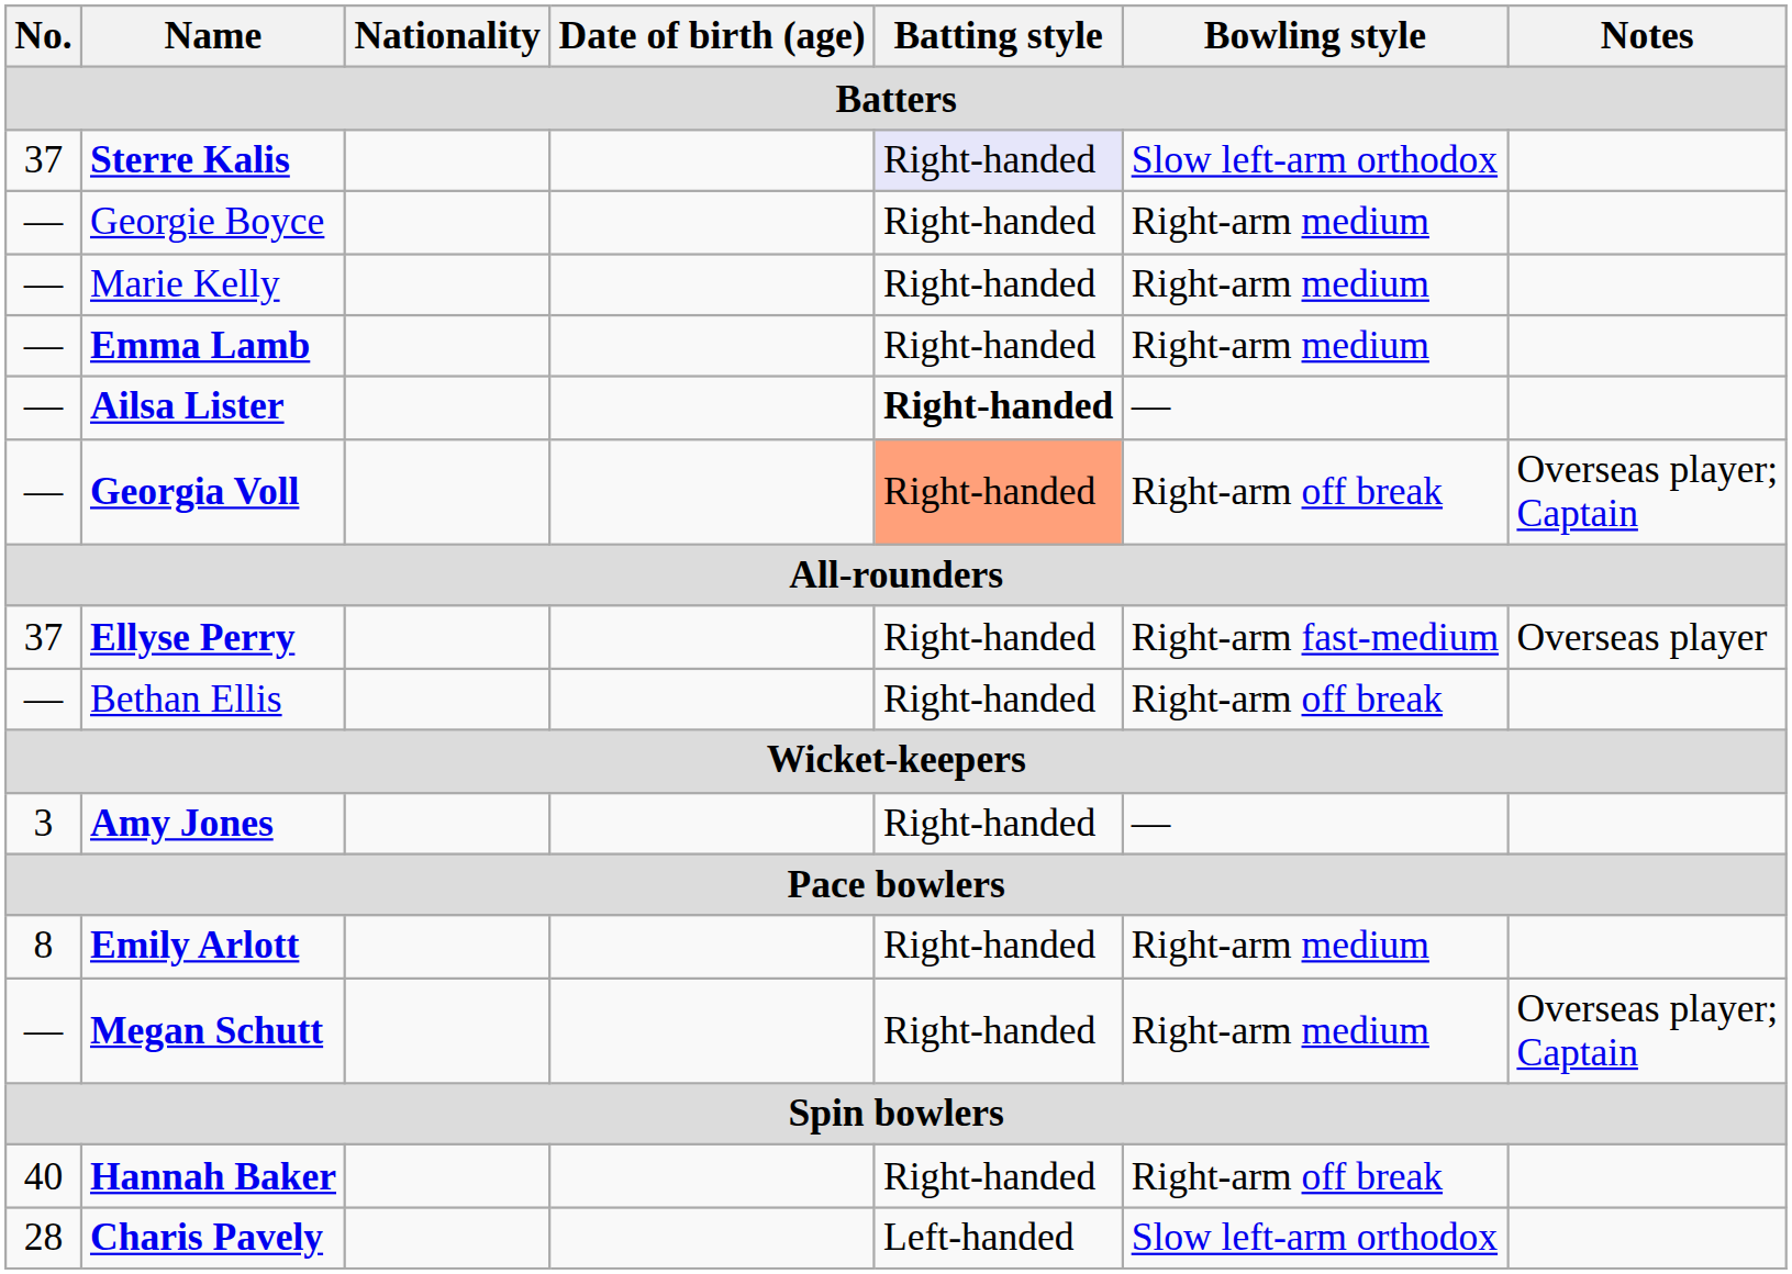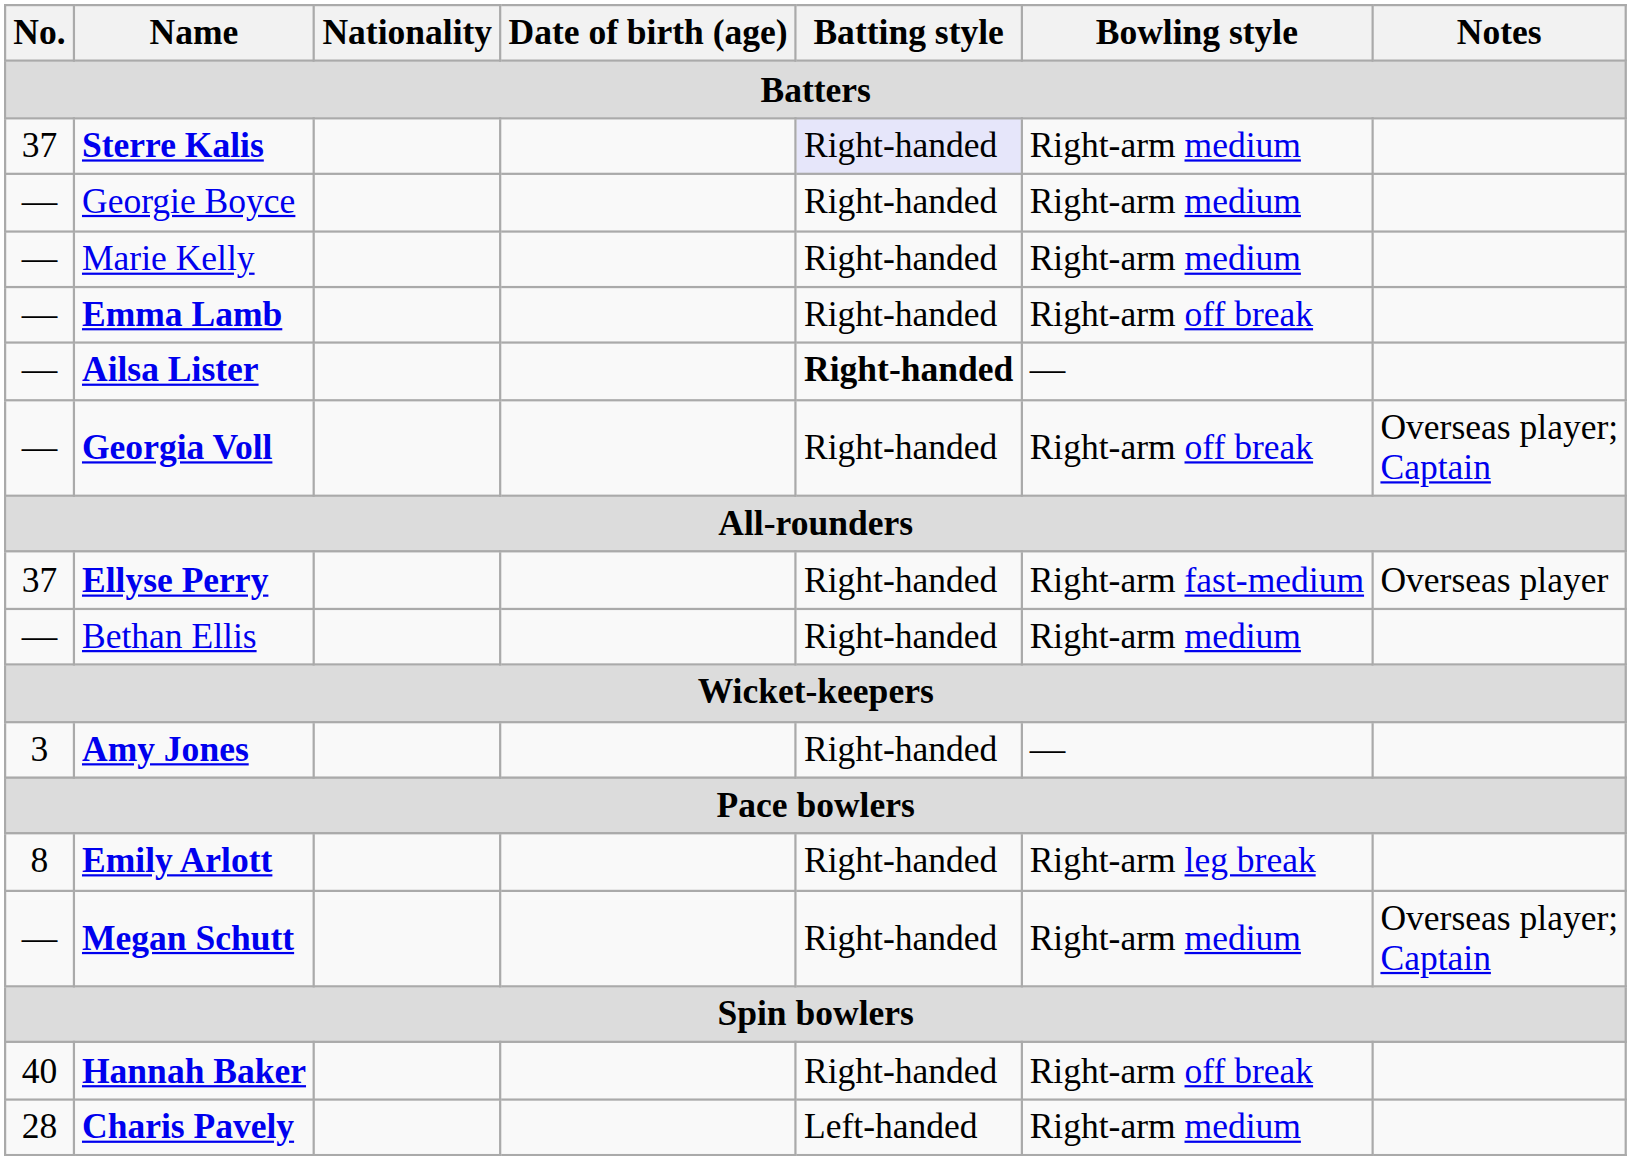 <table class="wikitable">
 <tr>
 <th>No.</th>
 <th>Name</th>
 <th>Nationality</th>
 <th>Date of birth (age)</th>
 <th>Batting style</th>
 <th>Bowling style</th>
 <th>Notes</th>
 </tr>
 <tr>
 <th colspan="7" style="background: #DCDCDC" align=right>Batters</th>
 </tr>
 <tr>
 <td style="text-align:center">37</td>
 <td><strong><a href='#'>Sterre Kalis</a></strong></td>
 <td></td>
 <td></td>
 <td style="background: lavender;">Right-handed</td>
-<td><a href='#'>Slow left-arm orthodox</a></td>
+<td>Right-arm <a href='#'>medium</a></td>
 <td></td>
 </tr>
 <tr>
 <td style="text-align:center">—</td>
 <td><a href='#'>Georgie Boyce</a></td>
 <td></td>
 <td></td>
 <td>Right-handed</td>
 <td>Right-arm <a href='#'>medium</a></td>
 <td></td>
 </tr>
 <tr>
 <td style="text-align:center">—</td>
 <td><a href='#'>Marie Kelly</a></td>
 <td></td>
 <td></td>
 <td>Right-handed</td>
 <td>Right-arm <a href='#'>medium</a></td>
 <td></td>
 </tr>
 <tr>
 <td style="text-align:center">—</td>
 <td><strong><a href='#'>Emma Lamb</a></strong></td>
 <td></td>
 <td></td>
 <td>Right-handed</td>
-<td>Right-arm <a href='#'>medium</a></td>
+<td>Right-arm <a href='#'>off break</a></td>
 <td></td>
 </tr>
 <tr>
 <td style="text-align:center">—</td>
 <td><strong><a href='#'>Ailsa Lister</a></strong></td>
 <td></td>
 <td></td>
 <td><strong>Right-handed</strong></td>
 <td>—</td>
 <td></td>
 </tr>
 <tr>
 <td style="text-align:center">—</td>
 <td><strong><a href='#'>Georgia Voll</a></strong></td>
 <td></td>
 <td></td>
-<td style="background: lightsalmon;">Right-handed</td>
+<td>Right-handed</td>
 <td>Right-arm <a href='#'>off break</a></td>
 <td>Overseas player; <br><a href='#'>Captain</a></td>
 </tr>
 <tr>
 <th colspan="7" style="background: #DCDCDC" align=right>All-rounders</th>
 </tr>
 <tr>
 <td style="text-align:center">37</td>
 <td><strong><a href='#'>Ellyse Perry</a></strong></td>
 <td></td>
 <td></td>
 <td>Right-handed</td>
 <td>Right-arm <a href='#'>fast-medium</a></td>
 <td>Overseas player</td>
 </tr>
 <tr>
 <td style="text-align:center">—</td>
 <td><a href='#'>Bethan Ellis</a></td>
 <td></td>
 <td></td>
 <td>Right-handed</td>
-<td>Right-arm <a href='#'>off break</a></td>
+<td>Right-arm <a href='#'>medium</a></td>
 <td></td>
 </tr>
 <tr>
 <th colspan="7" style="background: #DCDCDC" align=right>Wicket-keepers</th>
 </tr>
 <tr>
 <td style="text-align:center">3</td>
 <td><strong><a href='#'>Amy Jones</a></strong></td>
 <td></td>
 <td></td>
 <td>Right-handed</td>
 <td>—</td>
 <td></td>
 </tr>
 <tr>
 <th colspan="7" style="background: #DCDCDC" align=right>Pace bowlers</th>
 </tr>
 <tr>
 <td style="text-align:center">8</td>
 <td><strong><a href='#'>Emily Arlott</a></strong></td>
 <td></td>
 <td></td>
 <td>Right-handed</td>
-<td>Right-arm <a href='#'>medium</a></td>
+<td>Right-arm <a href='#'>leg break</a></td>
 <td></td>
 </tr>
 <tr>
 <td style="text-align:center">—</td>
 <td><strong><a href='#'>Megan Schutt</a></strong></td>
 <td></td>
 <td></td>
 <td>Right-handed</td>
 <td>Right-arm <a href='#'>medium</a></td>
 <td>Overseas player; <br><a href='#'>Captain</a></td>
 </tr>
 <tr>
 <th colspan="7" style="background: #DCDCDC" align=right>Spin bowlers</th>
 </tr>
 <tr>
 <td style="text-align:center">40</td>
 <td><strong><a href='#'>Hannah Baker</a></strong></td>
 <td></td>
 <td></td>
 <td>Right-handed</td>
 <td>Right-arm <a href='#'>off break</a></td>
 <td></td>
 </tr>
 <tr>
 <td style="text-align:center">28</td>
 <td><strong><a href='#'>Charis Pavely</a></strong></td>
 <td></td>
 <td></td>
 <td>Left-handed</td>
-<td><a href='#'>Slow left-arm orthodox</a></td>
+<td>Right-arm <a href='#'>medium</a></td>
 <td></td>
 </tr>
 </table>
